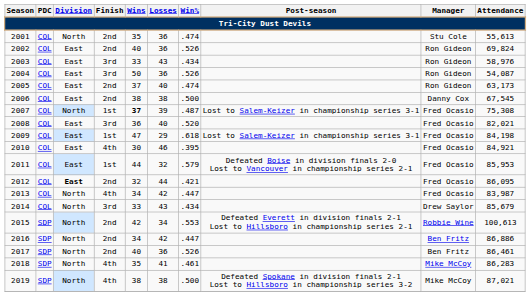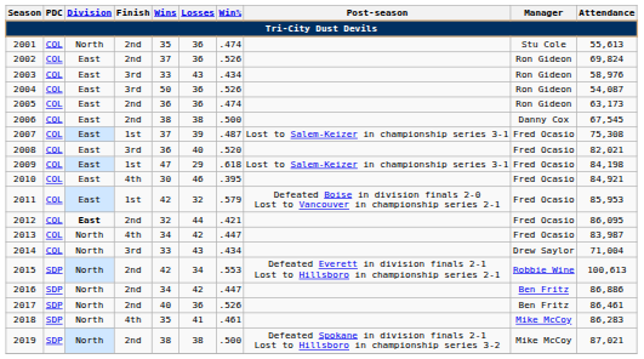 <table class="wikitable" style="text-align:center; font-size:95%">
 <tr>
 <th scope="col">Season</th>
 <th scope="col">PDC</th>
 <th scope="col"><a href='#'>Division</a></th>
 <th scope="col">Finish</th>
 <th scope="col"><a href='#'>Wins</a></th>
 <th scope="col"><a href='#'>Losses</a></th>
 <th scope="col"><a href='#'>Win%</a></th>
 <th scope="col">Post-season</th>
 <th scope="col">Manager</th>
 <th scope="col">Attendance</th>
 </tr>
 <tr>
 <td align="center" colspan="11" style="background: #003061; color: white; border:2px solid #CFAA7D"><strong>Tri-City Dust Devils</strong></td>
 </tr>
 <tr>
 <td>2001</td>
 <td><a href='#'>COL</a></td>
 <td>North</td>
 <td>2nd</td>
 <td>35</td>
 <td>36</td>
 <td>.474</td>
 <td></td>
 <td>Stu Cole</td>
 <td>55,613</td>
 </tr>
 <tr>
 <td>2002</td>
 <td><a href='#'>COL</a></td>
 <td>East</td>
 <td>2nd</td>
-<td>40</td>
+<td>37</td>
 <td>36</td>
 <td>.526</td>
 <td></td>
 <td>Ron Gideon</td>
 <td>69,824</td>
 </tr>
 <tr>
 <td>2003</td>
 <td><a href='#'>COL</a></td>
 <td>East</td>
 <td>3rd</td>
 <td>33</td>
 <td>43</td>
 <td>.434</td>
 <td></td>
 <td>Ron Gideon</td>
 <td>58,976</td>
 </tr>
 <tr>
 <td>2004</td>
 <td><a href='#'>COL</a></td>
 <td>East</td>
 <td>3rd</td>
 <td>50</td>
 <td>36</td>
 <td>.526</td>
 <td></td>
 <td>Ron Gideon</td>
 <td>54,087</td>
 </tr>
 <tr>
 <td>2005</td>
 <td><a href='#'>COL</a></td>
 <td>East</td>
 <td>2nd</td>
-<td>37</td>
-<td>40</td>
+<td>36</td>
+<td>36</td>
 <td>.474</td>
 <td></td>
 <td>Ron Gideon</td>
 <td>63,173</td>
 </tr>
 <tr>
 <td>2006</td>
 <td><a href='#'>COL</a></td>
 <td>East</td>
 <td>2nd</td>
 <td>38</td>
 <td>38</td>
 <td>.500</td>
 <td></td>
 <td>Danny Cox</td>
 <td>67,545</td>
 </tr>
 <tr>
 <td>2007</td>
 <td><a href='#'>COL</a></td>
-<td bgcolor="#D0E7FF">North</td>
+<td bgcolor="#D0E7FF">East</td>
 <td>1st</td>
-<td><strong>37</strong></td>
+<td>37</td>
 <td>39</td>
 <td>.487</td>
 <td>Lost to <a href='#'>Salem-Keizer</a> in championship series 3-1</td>
 <td>Fred Ocasio</td>
 <td>75,308</td>
 </tr>
 <tr>
 <td>2008</td>
 <td><a href='#'>COL</a></td>
 <td>East</td>
 <td>3rd</td>
 <td>36</td>
 <td>40</td>
 <td>.520</td>
 <td></td>
 <td>Fred Ocasio</td>
 <td>82,021</td>
 </tr>
 <tr>
 <td>2009</td>
 <td><a href='#'>COL</a></td>
 <td bgcolor="#D0E7FF">East</td>
 <td>1st</td>
 <td>47</td>
 <td>29</td>
 <td>.618</td>
 <td>Lost to <a href='#'>Salem-Keizer</a> in championship series 3-1</td>
 <td>Fred Ocasio</td>
 <td>84,198</td>
 </tr>
 <tr>
 <td>2010</td>
 <td><a href='#'>COL</a></td>
 <td>East</td>
 <td>4th</td>
 <td>30</td>
 <td>46</td>
 <td>.395</td>
 <td></td>
 <td>Fred Ocasio</td>
 <td>84,921</td>
 </tr>
 <tr>
 <td>2011</td>
 <td><a href='#'>COL</a></td>
 <td bgcolor="#D0E7FF">East</td>
 <td>1st</td>
-<td>44</td>
+<td>42</td>
 <td>32</td>
 <td>.579</td>
 <td>Defeated <a href='#'>Boise</a> in division finals 2-0<br>Lost to <a href='#'>Vancouver</a> in championship series 2-1</td>
 <td>Fred Ocasio</td>
 <td>85,953</td>
 </tr>
 <tr>
 <td>2012</td>
 <td><a href='#'>COL</a></td>
 <td><strong>East</strong></td>
 <td>2nd</td>
 <td>32</td>
 <td>44</td>
 <td>.421</td>
 <td></td>
 <td>Fred Ocasio</td>
 <td>86,095</td>
 </tr>
 <tr>
 <td>2013</td>
 <td><a href='#'>COL</a></td>
 <td>North</td>
 <td>4th</td>
 <td>34</td>
 <td>42</td>
 <td>.447</td>
 <td></td>
 <td>Fred Ocasio</td>
 <td>83,987</td>
 </tr>
 <tr>
 <td>2014</td>
 <td><a href='#'>COL</a></td>
 <td>North</td>
 <td>3rd</td>
 <td>33</td>
 <td>43</td>
 <td>.434</td>
 <td></td>
 <td>Drew Saylor</td>
-<td>85,679</td>
+<td>71,004</td>
 </tr>
 <tr>
 <td>2015</td>
 <td><a href='#'>SDP</a></td>
 <td bgcolor="#D0E7FF">North</td>
 <td>2nd</td>
 <td>42</td>
 <td>34</td>
 <td>.553</td>
 <td>Defeated <a href='#'>Everett</a> in division finals 2-1<br>Lost to <a href='#'>Hillsboro</a> in championship series 2-1</td>
 <td><a href='#'>Robbie Wine</a></td>
 <td>100,613</td>
 </tr>
 <tr>
 <td>2016</td>
 <td><a href='#'>SDP</a></td>
 <td>North</td>
 <td>2nd</td>
 <td>34</td>
 <td>42</td>
 <td>.447</td>
 <td></td>
 <td><a href='#'>Ben Fritz</a></td>
 <td>86,886</td>
 </tr>
 <tr>
 <td>2017</td>
 <td><a href='#'>SDP</a></td>
 <td>North</td>
 <td>2nd</td>
 <td>40</td>
 <td>36</td>
 <td>.526</td>
 <td></td>
 <td>Ben Fritz</td>
 <td>86,461</td>
 </tr>
 <tr>
 <td>2018</td>
 <td><a href='#'>SDP</a></td>
 <td>North</td>
 <td>4th</td>
 <td>35</td>
 <td>41</td>
 <td>.461</td>
 <td></td>
 <td><a href='#'>Mike McCoy</a></td>
 <td>86,283</td>
 </tr>
 <tr>
 <td>2019</td>
 <td><a href='#'>SDP</a></td>
 <td bgcolor="#D0E7FF">North</td>
-<td>4th</td>
+<td>2nd</td>
 <td>38</td>
 <td>38</td>
 <td>.500</td>
 <td>Defeated <a href='#'>Spokane</a> in division finals 2-1<br>Lost to <a href='#'>Hillsboro</a> in championship series 3-2</td>
 <td>Mike McCoy</td>
 <td>87,021</td>
 </tr>
 <tr>
 </tr>
 </table>
